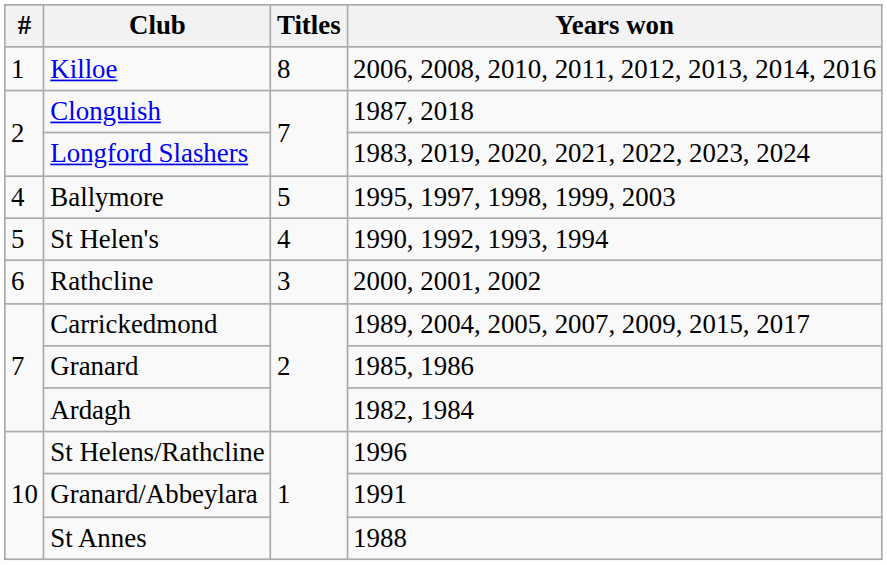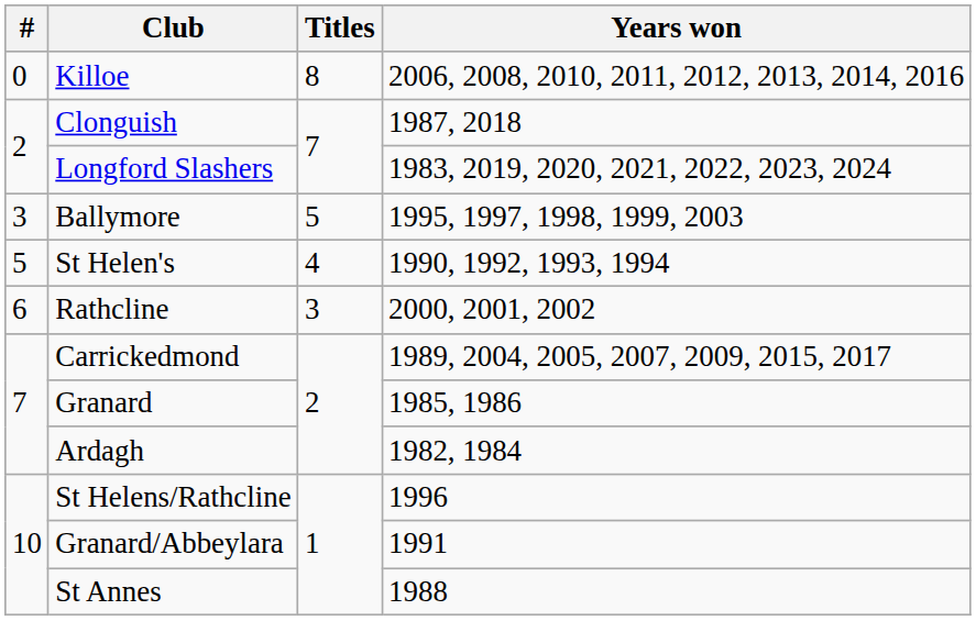 <table class="wikitable" border="1">
 <tr>
 <th>#</th>
 <th>Club</th>
 <th>Titles</th>
 <th>Years won</th>
 </tr>
 <tr>
-<td>1</td>
+<td>0</td>
 <td><a href='#'>Killoe</a></td>
 <td>8</td>
 <td>2006, 2008, 2010, 2011, 2012, 2013, 2014, 2016</td>
 </tr>
 <tr>
 <td rowspan=2>2</td>
 <td><a href='#'>Clonguish</a></td>
 <td rowspan=2>7</td>
 <td>1987, 2018</td>
 </tr>
 <tr>
 <td><a href='#'>Longford Slashers</a></td>
 <td>1983, 2019, 2020, 2021, 2022, 2023, 2024</td>
 </tr>
 <tr>
-<td>4</td>
+<td>3</td>
 <td>Ballymore</td>
 <td>5</td>
 <td>1995, 1997, 1998, 1999, 2003</td>
 </tr>
 <tr>
 <td>5</td>
 <td>St Helen's</td>
 <td>4</td>
 <td>1990, 1992, 1993, 1994</td>
 </tr>
 <tr>
 <td>6</td>
 <td>Rathcline</td>
 <td>3</td>
 <td>2000, 2001, 2002</td>
 </tr>
 <tr>
 <td rowspan=3>7</td>
 <td>Carrickedmond</td>
 <td rowspan=3>2</td>
 <td>1989, 2004, 2005, 2007, 2009, 2015, 2017</td>
 </tr>
 <tr>
 <td>Granard</td>
 <td>1985, 1986</td>
 </tr>
 <tr>
 <td>Ardagh</td>
 <td>1982, 1984</td>
 </tr>
 <tr>
 <td rowspan=3>10</td>
 <td>St Helens/Rathcline</td>
 <td rowspan=3>1</td>
 <td>1996</td>
 </tr>
 <tr>
 <td>Granard/Abbeylara</td>
 <td>1991</td>
 </tr>
 <tr>
 <td>St Annes</td>
 <td>1988</td>
 </tr>
 </table>
